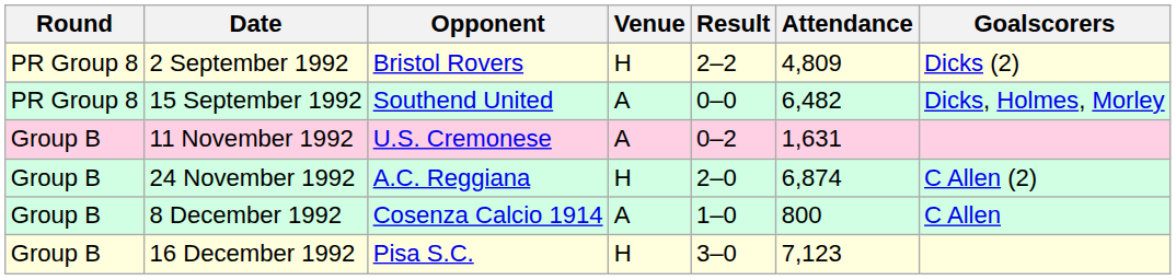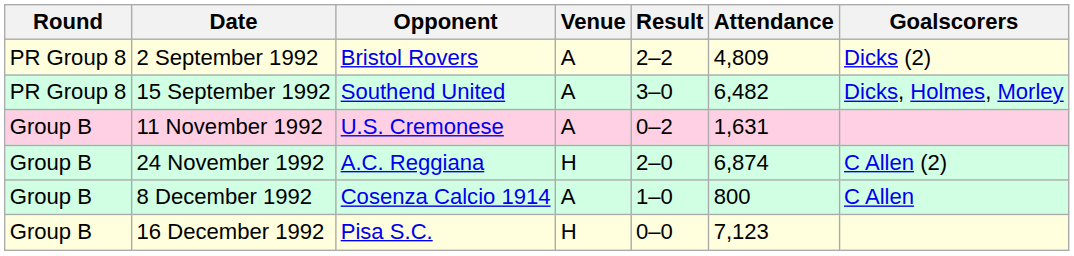 <table class="wikitable">
 <tr>
 <th>Round</th>
 <th>Date</th>
 <th>Opponent</th>
 <th>Venue</th>
 <th>Result</th>
 <th>Attendance</th>
 <th>Goalscorers</th>
 </tr>
 <tr style="background-color: #ffffdd;">
 <td>PR Group 8</td>
 <td>2 September 1992</td>
 <td><a href='#'>Bristol Rovers</a></td>
-<td>H</td>
+<td>A</td>
 <td>2–2</td>
 <td>4,809</td>
 <td><a href='#'>Dicks</a> (2)</td>
 </tr>
 <tr style="background-color: #d0ffe3;">
 <td>PR Group 8</td>
 <td>15 September 1992</td>
 <td><a href='#'>Southend United</a></td>
 <td>A</td>
-<td>0–0</td>
+<td>3–0</td>
 <td>6,482</td>
 <td><a href='#'>Dicks</a>, <a href='#'>Holmes</a>, <a href='#'>Morley</a></td>
 </tr>
 <tr style="background-color: #ffd0e3;">
 <td>Group B</td>
 <td>11 November 1992</td>
 <td><a href='#'>U.S. Cremonese</a></td>
 <td>A</td>
 <td>0–2</td>
 <td>1,631</td>
 <td></td>
 </tr>
 <tr style="background-color: #d0ffe3;">
 <td>Group B</td>
 <td>24 November 1992</td>
 <td><a href='#'>A.C. Reggiana</a></td>
 <td>H</td>
 <td>2–0</td>
 <td>6,874</td>
 <td><a href='#'>C Allen</a> (2)</td>
 </tr>
 <tr style="background-color: #d0ffe3;">
 <td>Group B</td>
 <td>8 December 1992</td>
 <td><a href='#'>Cosenza Calcio 1914</a></td>
 <td>A</td>
 <td>1–0</td>
 <td>800</td>
 <td><a href='#'>C Allen</a></td>
 </tr>
 <tr style="background-color: #ffffdd;">
 <td>Group B</td>
 <td>16 December 1992</td>
 <td><a href='#'>Pisa S.C.</a></td>
 <td>H</td>
-<td>3–0</td>
+<td>0–0</td>
 <td>7,123</td>
 <td></td>
 </tr>
 </table>
